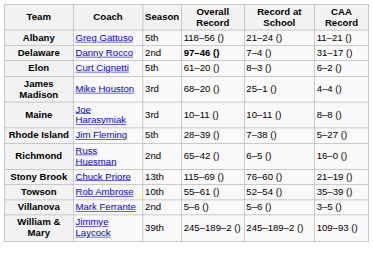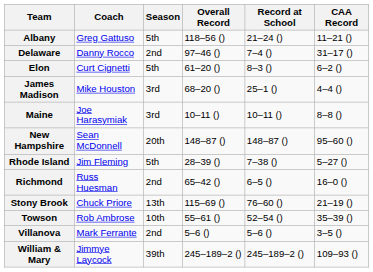 <table class="wikitable sortable">
 <tr>
 <th>Team</th>
 <th>Coach</th>
 <th>Season</th>
 <th>Overall Record</th>
 <th>Record at School</th>
 <th>CAA Record</th>
 </tr>
 <tr>
 <th style=>Albany</th>
 <td><a href='#'>Greg Gattuso</a></td>
 <td>5th</td>
 <td>118–56 ()</td>
 <td>21–24 ()</td>
 <td>11–21 ()</td>
 </tr>
 <tr>
 <th style=>Delaware</th>
 <td><a href='#'>Danny Rocco</a></td>
 <td>2nd</td>
-<td><strong>97–46 ()</strong></td>
+<td>97–46 ()</td>
 <td>7–4 ()</td>
 <td>31–17 ()</td>
 </tr>
 <tr>
 <th style=>Elon</th>
 <td><a href='#'>Curt Cignetti</a></td>
 <td>5th</td>
 <td>61–20 ()</td>
 <td>8–3 ()</td>
 <td>6–2 ()</td>
 </tr>
 <tr>
 <th style=>James Madison</th>
 <td><a href='#'>Mike Houston</a></td>
 <td>3rd</td>
 <td>68–20 ()</td>
 <td>25–1 ()</td>
 <td>4–4 ()</td>
 </tr>
 <tr>
 <th style=>Maine</th>
 <td><a href='#'>Joe Harasymiak</a></td>
 <td>3rd</td>
 <td>10–11 ()</td>
 <td>10–11 ()</td>
 <td>8–8 ()</td>
+</tr>
+<tr>
+<th style=>New Hampshire</th>
+<td><a href='#'>Sean McDonnell</a></td>
+<td>20th</td>
+<td>148–87 ()</td>
+<td>148–87 ()</td>
+<td>95–60 ()</td>
 </tr>
 <tr>
 <th style=>Rhode Island</th>
 <td><a href='#'>Jim Fleming</a></td>
 <td>5th</td>
 <td>28–39 ()</td>
 <td>7–38 ()</td>
 <td>5–27 ()</td>
 </tr>
 <tr>
 <th style=>Richmond</th>
 <td><a href='#'>Russ Huesman</a></td>
 <td>2nd</td>
 <td>65–42 ()</td>
 <td>6–5 ()</td>
 <td>16–0 ()</td>
 </tr>
 <tr>
 <th style=>Stony Brook</th>
 <td><a href='#'>Chuck Priore</a></td>
 <td>13th</td>
 <td>115–69 ()</td>
 <td>76–60 ()</td>
 <td>21–19 ()</td>
 </tr>
 <tr>
 <th style=>Towson</th>
 <td><a href='#'>Rob Ambrose</a></td>
 <td>10th</td>
 <td>55–61 ()</td>
 <td>52–54 ()</td>
 <td>35–39 ()</td>
 </tr>
 <tr>
 <th style=>Villanova</th>
 <td><a href='#'>Mark Ferrante</a></td>
 <td>2nd</td>
 <td>5–6 ()</td>
 <td>5–6 ()</td>
 <td>3–5 ()</td>
 </tr>
 <tr>
 <th style=>William & Mary</th>
 <td><a href='#'>Jimmye Laycock</a></td>
 <td>39th</td>
 <td>245–189–2 ()</td>
 <td>245–189–2 ()</td>
 <td>109–93 ()</td>
 </tr>
 </table>
